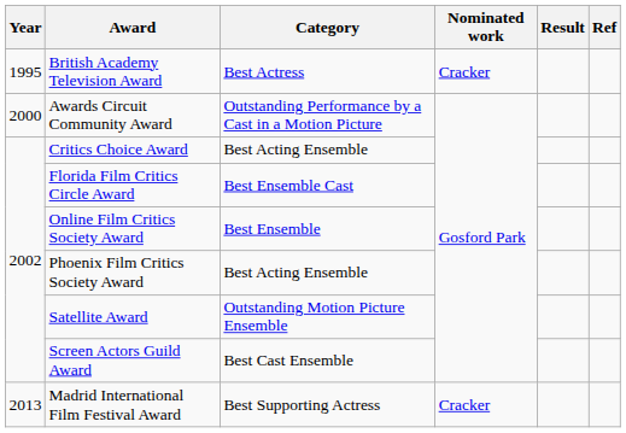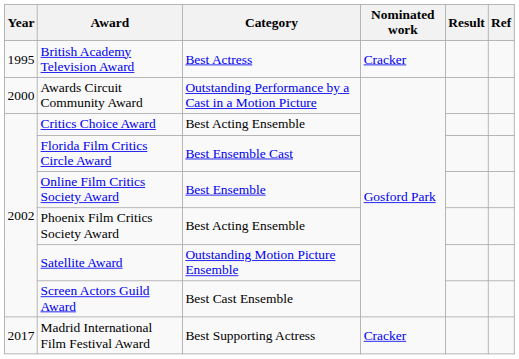 <table class="wikitable">
 <tr>
 <th>Year</th>
 <th>Award</th>
 <th>Category</th>
 <th>Nominated work</th>
 <th>Result</th>
 <th>Ref</th>
 </tr>
 <tr>
 <td>1995</td>
 <td><a href='#'>British Academy Television Award</a></td>
 <td><a href='#'>Best Actress</a></td>
 <td><a href='#'>Cracker</a></td>
 <td></td>
 <td></td>
 </tr>
 <tr>
 <td>2000</td>
 <td>Awards Circuit Community Award</td>
 <td><a href='#'>Outstanding Performance by a Cast in a Motion Picture</a></td>
 <td rowspan="7"><a href='#'>Gosford Park</a></td>
 <td></td>
 <td></td>
 </tr>
 <tr>
 <td rowspan="6">2002</td>
 <td><a href='#'>Critics Choice Award</a></td>
 <td>Best Acting Ensemble</td>
 <td></td>
 <td></td>
 </tr>
 <tr>
 <td><a href='#'>Florida Film Critics Circle Award</a></td>
 <td><a href='#'>Best Ensemble Cast</a></td>
 <td></td>
 <td></td>
 </tr>
 <tr>
 <td><a href='#'>Online Film Critics Society Award</a></td>
 <td><a href='#'>Best Ensemble</a></td>
 <td></td>
 <td></td>
 </tr>
 <tr>
 <td>Phoenix Film Critics Society Award</td>
 <td>Best Acting Ensemble</td>
 <td></td>
 <td></td>
 </tr>
 <tr>
 <td><a href='#'>Satellite Award</a></td>
 <td><a href='#'>Outstanding Motion Picture Ensemble</a></td>
 <td></td>
 <td></td>
 </tr>
 <tr>
 <td><a href='#'>Screen Actors Guild Award</a></td>
 <td>Best Cast Ensemble</td>
 <td></td>
 <td></td>
 </tr>
 <tr>
-<td>2013</td>
+<td>2017</td>
 <td>Madrid International Film Festival Award</td>
 <td>Best Supporting Actress</td>
 <td><a href='#'>Cracker</a></td>
 <td></td>
 <td></td>
 </tr>
 </table>
